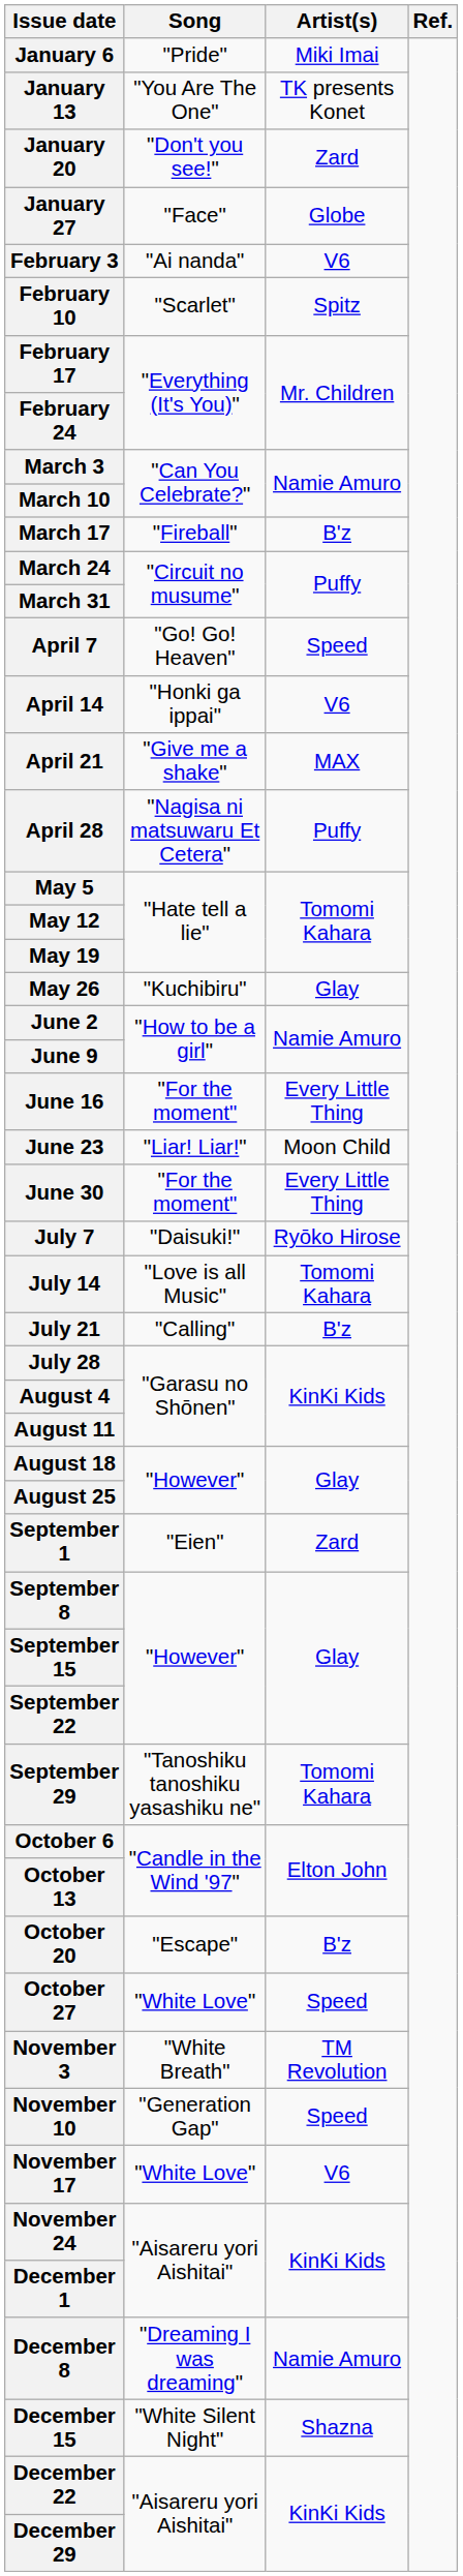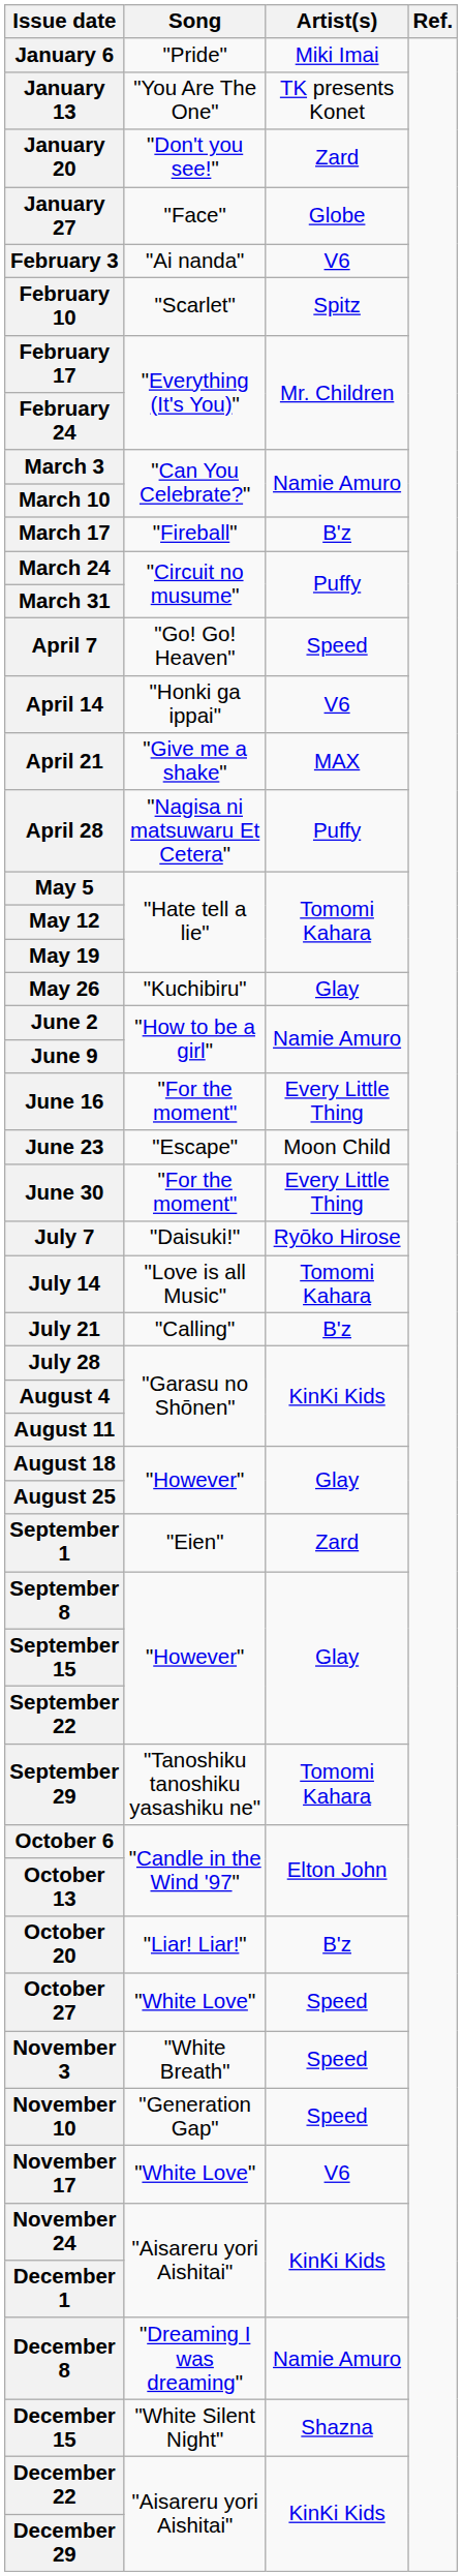 <table class="wikitable plainrowheaders" style="text-align: center">
 <tr>
 <th width="80">Issue date</th>
 <th width="100">Song</th>
 <th width="100">Artist(s)</th>
 <th width="20">Ref.</th>
 </tr>
 <tr>
 <th scope="row">January 6</th>
 <td>"Pride"</td>
 <td><a href='#'>Miki Imai</a></td>
 <td rowspan="53"></td>
 </tr>
 <tr>
 <th scope="row">January 13</th>
 <td>"You Are The One"</td>
 <td><a href='#'>TK</a> presents Konet</td>
 </tr>
 <tr>
 <th scope="row">January 20</th>
 <td>"<a href='#'>Don't you see!</a>"</td>
 <td><a href='#'>Zard</a></td>
 </tr>
 <tr>
 <th scope="row">January 27</th>
 <td>"Face"</td>
 <td><a href='#'>Globe</a></td>
 </tr>
 <tr>
 <th scope="row">February 3</th>
 <td>"Ai nanda"</td>
 <td><a href='#'>V6</a></td>
 </tr>
 <tr>
 <th scope="row">February 10</th>
 <td>"Scarlet"</td>
 <td><a href='#'>Spitz</a></td>
 </tr>
 <tr>
 <th scope="row">February 17</th>
 <td rowspan="2">"<a href='#'>Everything (It's You)</a>"</td>
 <td rowspan="2"><a href='#'>Mr. Children</a></td>
 </tr>
 <tr>
 <th scope="row">February 24</th>
 </tr>
 <tr>
 <th scope="row">March 3</th>
 <td rowspan="2">"<a href='#'>Can You Celebrate?</a>"</td>
 <td rowspan="2"><a href='#'>Namie Amuro</a></td>
 </tr>
 <tr>
 <th scope="row">March 10</th>
 </tr>
 <tr>
 <th scope="row">March 17</th>
 <td>"<a href='#'>Fireball</a>"</td>
 <td><a href='#'>B'z</a></td>
 </tr>
 <tr>
 <th scope="row">March 24</th>
 <td rowspan="2">"<a href='#'>Circuit no musume</a>"</td>
 <td rowspan="2"><a href='#'>Puffy</a></td>
 </tr>
 <tr>
 <th scope="row">March 31</th>
 </tr>
 <tr>
 <th scope="row">April 7</th>
 <td>"Go! Go! Heaven"</td>
 <td><a href='#'>Speed</a></td>
 </tr>
 <tr>
 <th scope="row">April 14</th>
 <td>"Honki ga ippai"</td>
 <td><a href='#'>V6</a></td>
 </tr>
 <tr>
 <th scope="row">April 21</th>
 <td>"<a href='#'>Give me a shake</a>"</td>
 <td><a href='#'>MAX</a></td>
 </tr>
 <tr>
 <th scope="row">April 28</th>
 <td>"<a href='#'>Nagisa ni matsuwaru Et Cetera</a>"</td>
 <td><a href='#'>Puffy</a></td>
 </tr>
 <tr>
 <th scope="row">May 5</th>
 <td rowspan="3">"Hate tell a lie"</td>
 <td rowspan="3"><a href='#'>Tomomi Kahara</a></td>
 </tr>
 <tr>
 <th scope="row">May 12</th>
 </tr>
 <tr>
 <th scope="row">May 19</th>
 </tr>
 <tr>
 <th scope="row">May 26</th>
 <td>"Kuchibiru"</td>
 <td><a href='#'>Glay</a></td>
 </tr>
 <tr>
 <th scope="row">June 2</th>
 <td rowspan="2">"<a href='#'>How to be a girl</a>"</td>
 <td rowspan="2"><a href='#'>Namie Amuro</a></td>
 </tr>
 <tr>
 <th scope="row">June 9</th>
 </tr>
 <tr>
 <th scope="row">June 16</th>
 <td>"<a href='#'>For the moment"</a></td>
 <td><a href='#'>Every Little Thing</a></td>
 </tr>
 <tr>
 <th scope="row">June 23</th>
-<td>"<a href='#'>Liar! Liar!</a>"</td>
+<td>"Escape"</td>
 <td>Moon Child</td>
 </tr>
 <tr>
 <th scope="row">June 30</th>
 <td>"<a href='#'>For the moment"</a></td>
 <td><a href='#'>Every Little Thing</a></td>
 </tr>
 <tr>
 <th scope="row">July 7</th>
 <td>"Daisuki!"</td>
 <td><a href='#'>Ryōko Hirose</a></td>
 </tr>
 <tr>
 <th scope="row">July 14</th>
 <td>"Love is all Music"</td>
 <td><a href='#'>Tomomi Kahara</a></td>
 </tr>
 <tr>
 <th scope="row">July 21</th>
 <td>"Calling"</td>
 <td><a href='#'>B'z</a></td>
 </tr>
 <tr>
 <th scope="row">July 28</th>
 <td rowspan="3">"Garasu no Shōnen"</td>
 <td rowspan="3"><a href='#'>KinKi Kids</a></td>
 </tr>
 <tr>
 <th scope="row">August 4</th>
 </tr>
 <tr>
 <th scope="row">August 11</th>
 </tr>
 <tr>
 <th scope="row">August 18</th>
 <td rowspan="2">"<a href='#'>However</a>"</td>
 <td rowspan="2"><a href='#'>Glay</a></td>
 </tr>
 <tr>
 <th scope="row">August 25</th>
 </tr>
 <tr>
 <th scope="row">September 1</th>
 <td>"Eien"</td>
 <td><a href='#'>Zard</a></td>
 </tr>
 <tr>
 <th scope="row">September 8</th>
 <td rowspan="3">"<a href='#'>However</a>"</td>
 <td rowspan="3"><a href='#'>Glay</a></td>
 </tr>
 <tr>
 <th scope="row">September 15</th>
 </tr>
 <tr>
 <th scope="row">September 22</th>
 </tr>
 <tr>
 <th scope="row">September 29</th>
 <td>"Tanoshiku tanoshiku yasashiku ne"</td>
 <td><a href='#'>Tomomi Kahara</a></td>
 </tr>
 <tr>
 <th scope="row">October 6</th>
 <td rowspan="2">"<a href='#'>Candle in the Wind '97</a>"</td>
 <td rowspan="2"><a href='#'>Elton John</a></td>
 </tr>
 <tr>
 <th scope="row">October 13</th>
 </tr>
 <tr>
 <th scope="row">October 20</th>
-<td>"Escape"</td>
+<td>"<a href='#'>Liar! Liar!</a>"</td>
 <td><a href='#'>B'z</a></td>
 </tr>
 <tr>
 <th scope="row">October 27</th>
 <td>"<a href='#'>White Love</a>"</td>
 <td><a href='#'>Speed</a></td>
 </tr>
 <tr>
 <th scope="row">November 3</th>
 <td>"White Breath"</td>
-<td><a href='#'>TM Revolution</a></td>
+<td><a href='#'>Speed</a></td>
 </tr>
 <tr>
 <th scope="row">November 10</th>
 <td>"Generation Gap"</td>
 <td><a href='#'>Speed</a></td>
 </tr>
 <tr>
 <th scope="row">November 17</th>
 <td>"<a href='#'>White Love</a>"</td>
 <td><a href='#'>V6</a></td>
 </tr>
 <tr>
 <th scope="row">November 24</th>
 <td rowspan="2">"Aisareru yori Aishitai"</td>
 <td rowspan="2"><a href='#'>KinKi Kids</a></td>
 </tr>
 <tr>
 <th scope="row">December 1</th>
 </tr>
 <tr>
 <th scope="row">December 8</th>
 <td>"<a href='#'>Dreaming I was dreaming</a>"</td>
 <td><a href='#'>Namie Amuro</a></td>
 </tr>
 <tr>
 <th scope="row">December 15</th>
 <td>"White Silent Night"</td>
 <td><a href='#'>Shazna</a></td>
 </tr>
 <tr>
 <th scope="row">December 22</th>
 <td rowspan="2">"Aisareru yori Aishitai"</td>
 <td rowspan="2"><a href='#'>KinKi Kids</a></td>
 </tr>
 <tr>
 <th scope="row">December 29</th>
 </tr>
 </table>
